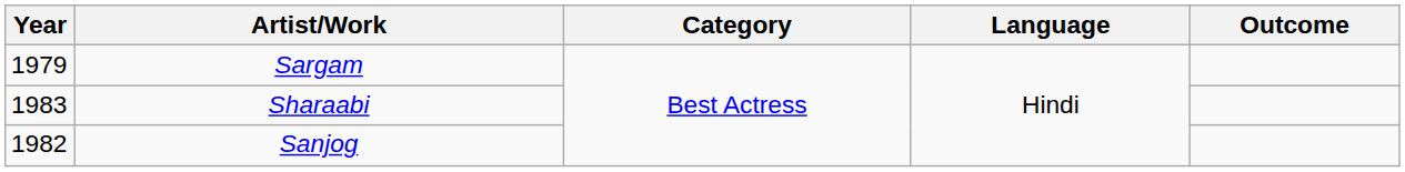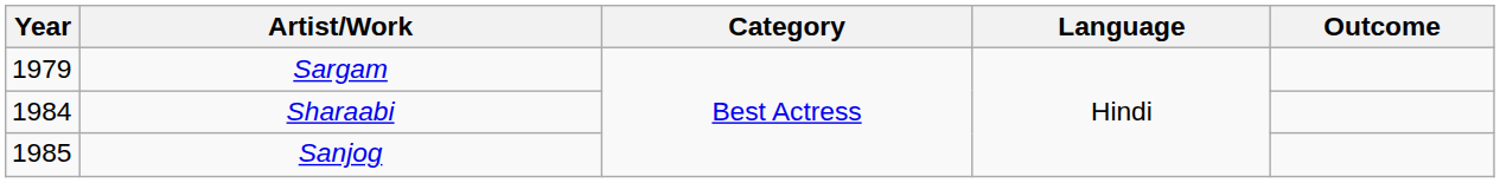 <table class="wikitable sortable" style="width:70%;">
 <tr>
 <th width=5%>Year</th>
 <th style="width:35%;">Artist/Work</th>
 <th style="width:25%;">Category</th>
 <th style="width:20%;">Language</th>
 <th style="width:15%;">Outcome</th>
 </tr>
 <tr>
 <td style="text-align:left;">1979</td>
 <td style="text-align:center;"><em><a href='#'>Sargam</a></em></td>
 <td rowspan="3" style="text-align:center;"><a href='#'>Best Actress</a></td>
 <td rowspan="3" style="text-align:center;">Hindi</td>
 <td></td>
 </tr>
 <tr>
-<td style="text-align:left;">1983</td>
+<td style="text-align:left;">1984</td>
 <td style="text-align:center;"><em><a href='#'>Sharaabi</a></em></td>
 <td></td>
 </tr>
 <tr>
-<td style="text-align:left;">1982</td>
+<td style="text-align:left;">1985</td>
 <td style="text-align:center;"><em><a href='#'>Sanjog</a></em></td>
 <td></td>
 </tr>
 </table>
